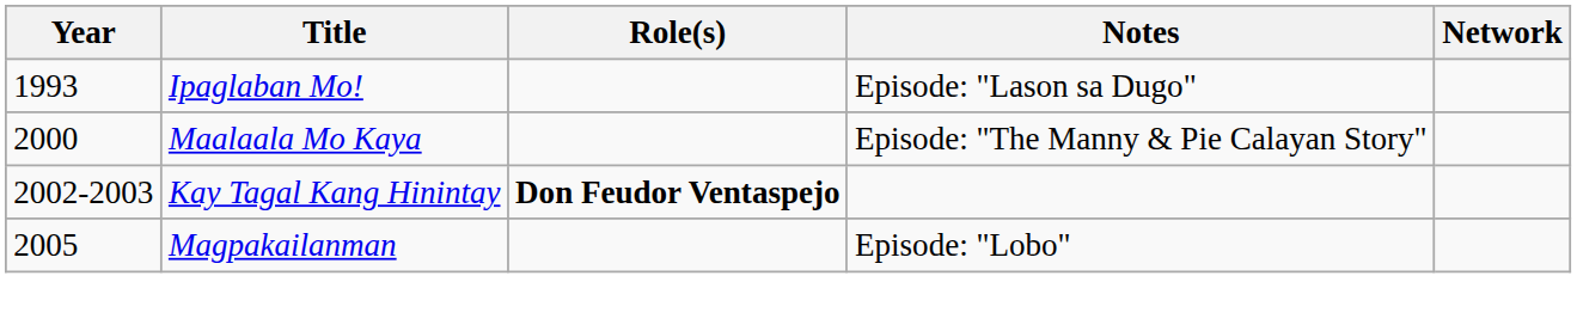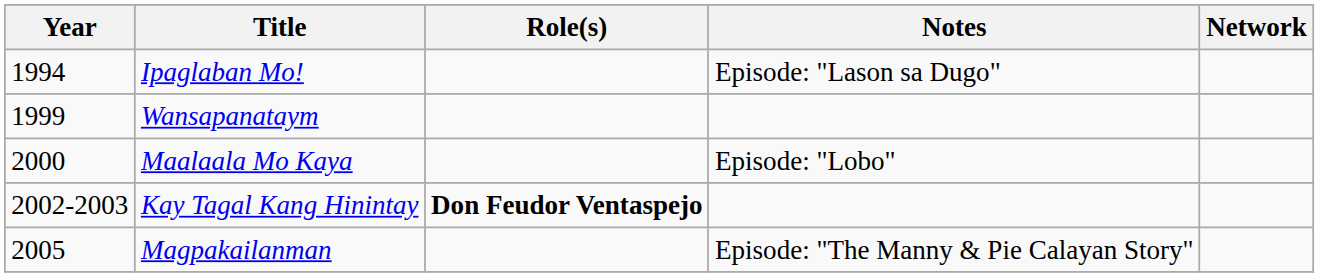 <table class="wikitable" style="font-size: 95%;">
 <tr>
 <th>Year</th>
 <th>Title</th>
 <th>Role(s)</th>
 <th>Notes</th>
 <th>Network</th>
 </tr>
 <tr>
-<td>1993</td>
+<td>1994</td>
 <td><em><a href='#'>Ipaglaban Mo!</a></em></td>
 <td></td>
 <td>Episode: "Lason sa Dugo"</td>
 <td></td>
 </tr>
 <tr>
+<td>1999</td>
+<td><em><a href='#'>Wansapanataym</a></em></td>
+<td></td>
+<td></td>
+<td></td>
+</tr>
+<tr>
 <td>2000</td>
 <td><em><a href='#'>Maalaala Mo Kaya</a></em></td>
 <td></td>
-<td>Episode: "The Manny & Pie Calayan Story"</td>
+<td>Episode: "Lobo"</td>
 <td></td>
 </tr>
 <tr>
 <td>2002-2003</td>
 <td><em><a href='#'>Kay Tagal Kang Hinintay</a></em></td>
 <td><strong>Don Feudor Ventaspejo</strong></td>
 <td></td>
 <td></td>
 </tr>
 <tr>
 <td>2005</td>
 <td><em><a href='#'>Magpakailanman</a></em></td>
 <td></td>
-<td>Episode: "Lobo"</td>
+<td>Episode: "The Manny & Pie Calayan Story"</td>
 <td></td>
 </tr>
 </table>
